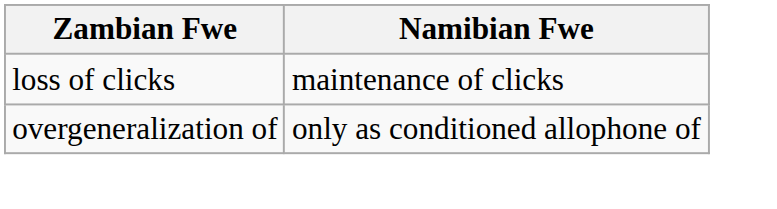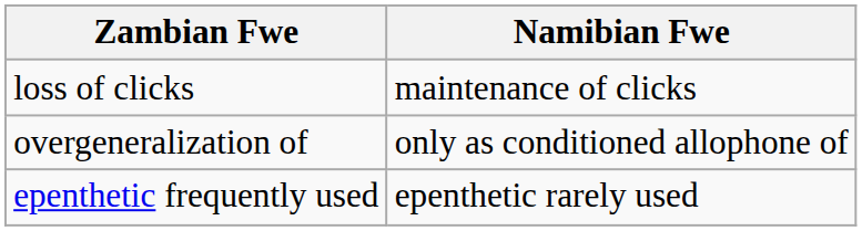 <table class="wikitable">
 <tr>
 <th>Zambian Fwe</th>
 <th>Namibian Fwe</th>
 </tr>
 <tr valign=top>
 <td>loss of clicks</td>
 <td>maintenance of clicks</td>
 </tr>
 <tr valign=top>
 <td>overgeneralization of </td>
 <td> only as conditioned allophone of </td>
 </tr>
+<tr valign=top>
+<td><a href='#'>epenthetic</a>  frequently used</td>
+<td>epenthetic  rarely used</td>
+</tr>
 </table>
